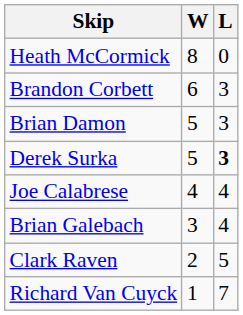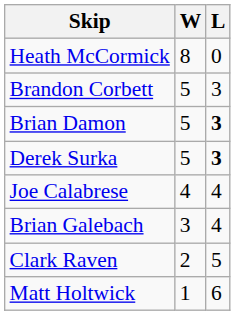 <table class="wikitable">
 <tr>
 <th>Skip</th>
 <th>W</th>
 <th>L</th>
 </tr>
 <tr>
 <td> <a href='#'>Heath McCormick</a></td>
 <td>8</td>
 <td>0</td>
 </tr>
 <tr>
 <td> <a href='#'>Brandon Corbett</a></td>
-<td>6</td>
+<td>5</td>
 <td>3</td>
 </tr>
 <tr>
 <td> <a href='#'>Brian Damon</a></td>
 <td>5</td>
-<td>3</td>
+<td><strong>3</strong></td>
 </tr>
 <tr>
 <td> <a href='#'>Derek Surka</a></td>
 <td>5</td>
 <td><strong>3</strong></td>
 </tr>
 <tr>
 <td> <a href='#'>Joe Calabrese</a></td>
 <td>4</td>
 <td>4</td>
 </tr>
 <tr>
 <td> <a href='#'>Brian Galebach</a></td>
 <td>3</td>
 <td>4</td>
 </tr>
 <tr>
 <td> <a href='#'>Clark Raven</a></td>
 <td>2</td>
 <td>5</td>
 </tr>
 <tr>
-<td> <a href='#'>Richard Van Cuyck</a></td>
+<td> <a href='#'>Matt Holtwick</a></td>
 <td>1</td>
-<td>7</td>
+<td>6</td>
 </tr>
 </table>
